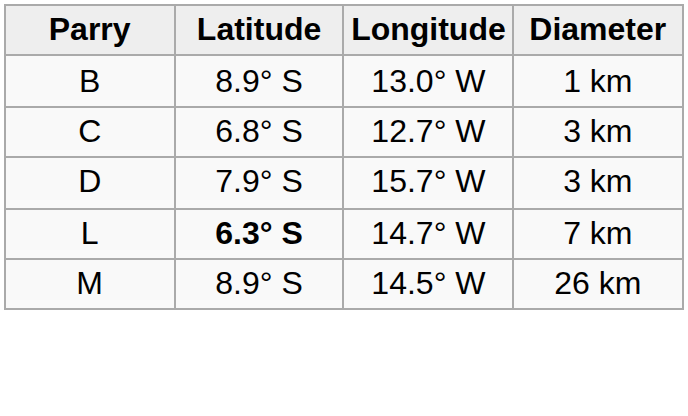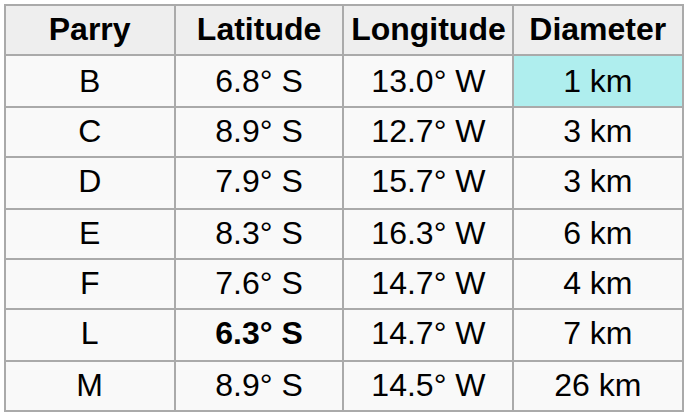 <table class="wikitable">
 <tr>
 <th width="25%" style="background:#eeeeee;">Parry</th>
 <th width="25%" style="background:#eeeeee;">Latitude</th>
 <th width="25%" style="background:#eeeeee;">Longitude</th>
 <th width="25%" style="background:#eeeeee;">Diameter</th>
 </tr>
 <tr>
 <td align="center">B</td>
-<td align="center">8.9° S</td>
+<td align="center">6.8° S</td>
 <td align="center">13.0° W</td>
-<td align="center">1 km</td>
+<td align="center" style="background: paleturquoise;">1 km</td>
 </tr>
 <tr>
 <td align="center">C</td>
-<td align="center">6.8° S</td>
+<td align="center">8.9° S</td>
 <td align="center">12.7° W</td>
 <td align="center">3 km</td>
 </tr>
 <tr>
 <td align="center">D</td>
 <td align="center">7.9° S</td>
 <td align="center">15.7° W</td>
 <td align="center">3 km</td>
+</tr>
+<tr>
+<td align="center">E</td>
+<td align="center">8.3° S</td>
+<td align="center">16.3° W</td>
+<td align="center">6 km</td>
+</tr>
+<tr>
+<td align="center">F</td>
+<td align="center">7.6° S</td>
+<td align="center">14.7° W</td>
+<td align="center">4 km</td>
 </tr>
 <tr>
 <td align="center">L</td>
 <td align="center"><strong>6.3° S</strong></td>
 <td align="center">14.7° W</td>
 <td align="center">7 km</td>
 </tr>
 <tr>
 <td align="center">M</td>
 <td align="center">8.9° S</td>
 <td align="center">14.5° W</td>
 <td align="center">26 km</td>
 </tr>
 </table>
